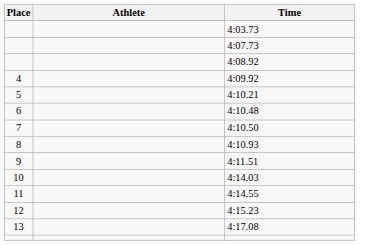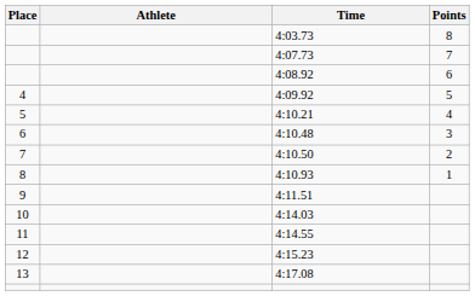 <table class=wikitable>
 <tr>
 <th>Place</th>
 <th style="width:18em">Athlete</th>
 <th style="width:12em">Time</th>
+<th>Points</th>
 </tr>
 <tr>
 <td align=center></td>
 <td></td>
 <td>4:03.73</td>
+<td align=center>8</td>
 </tr>
 <tr>
 <td align=center></td>
 <td></td>
 <td>4:07.73</td>
+<td align=center>7</td>
 </tr>
 <tr>
 <td align=center></td>
 <td></td>
 <td>4:08.92</td>
+<td align=center>6</td>
 </tr>
 <tr>
 <td align=center>4</td>
 <td></td>
 <td>4:09.92</td>
+<td align=center>5</td>
 </tr>
 <tr>
 <td align=center>5</td>
 <td></td>
 <td>4:10.21</td>
+<td align=center>4</td>
 </tr>
 <tr>
 <td align=center>6</td>
 <td></td>
 <td>4:10.48</td>
+<td align=center>3</td>
 </tr>
 <tr>
 <td align=center>7</td>
 <td></td>
 <td>4:10.50</td>
+<td align=center>2</td>
 </tr>
 <tr>
 <td align=center>8</td>
 <td></td>
 <td>4:10.93</td>
+<td align=center>1</td>
 </tr>
 <tr>
 <td align=center>9</td>
 <td></td>
 <td>4:11.51</td>
+<td></td>
 </tr>
 <tr>
 <td align=center>10</td>
 <td></td>
 <td>4:14.03</td>
+<td></td>
 </tr>
 <tr>
 <td align=center>11</td>
 <td></td>
 <td>4:14.55</td>
+<td></td>
 </tr>
 <tr>
 <td align=center>12</td>
 <td></td>
 <td>4:15.23</td>
+<td></td>
 </tr>
 <tr>
 <td align=center>13</td>
 <td></td>
 <td>4:17.08</td>
+<td></td>
 </tr>
 <tr>
 <td align=center></td>
 <td></td>
 <td></td>
+<td></td>
 </tr>
 </table>
